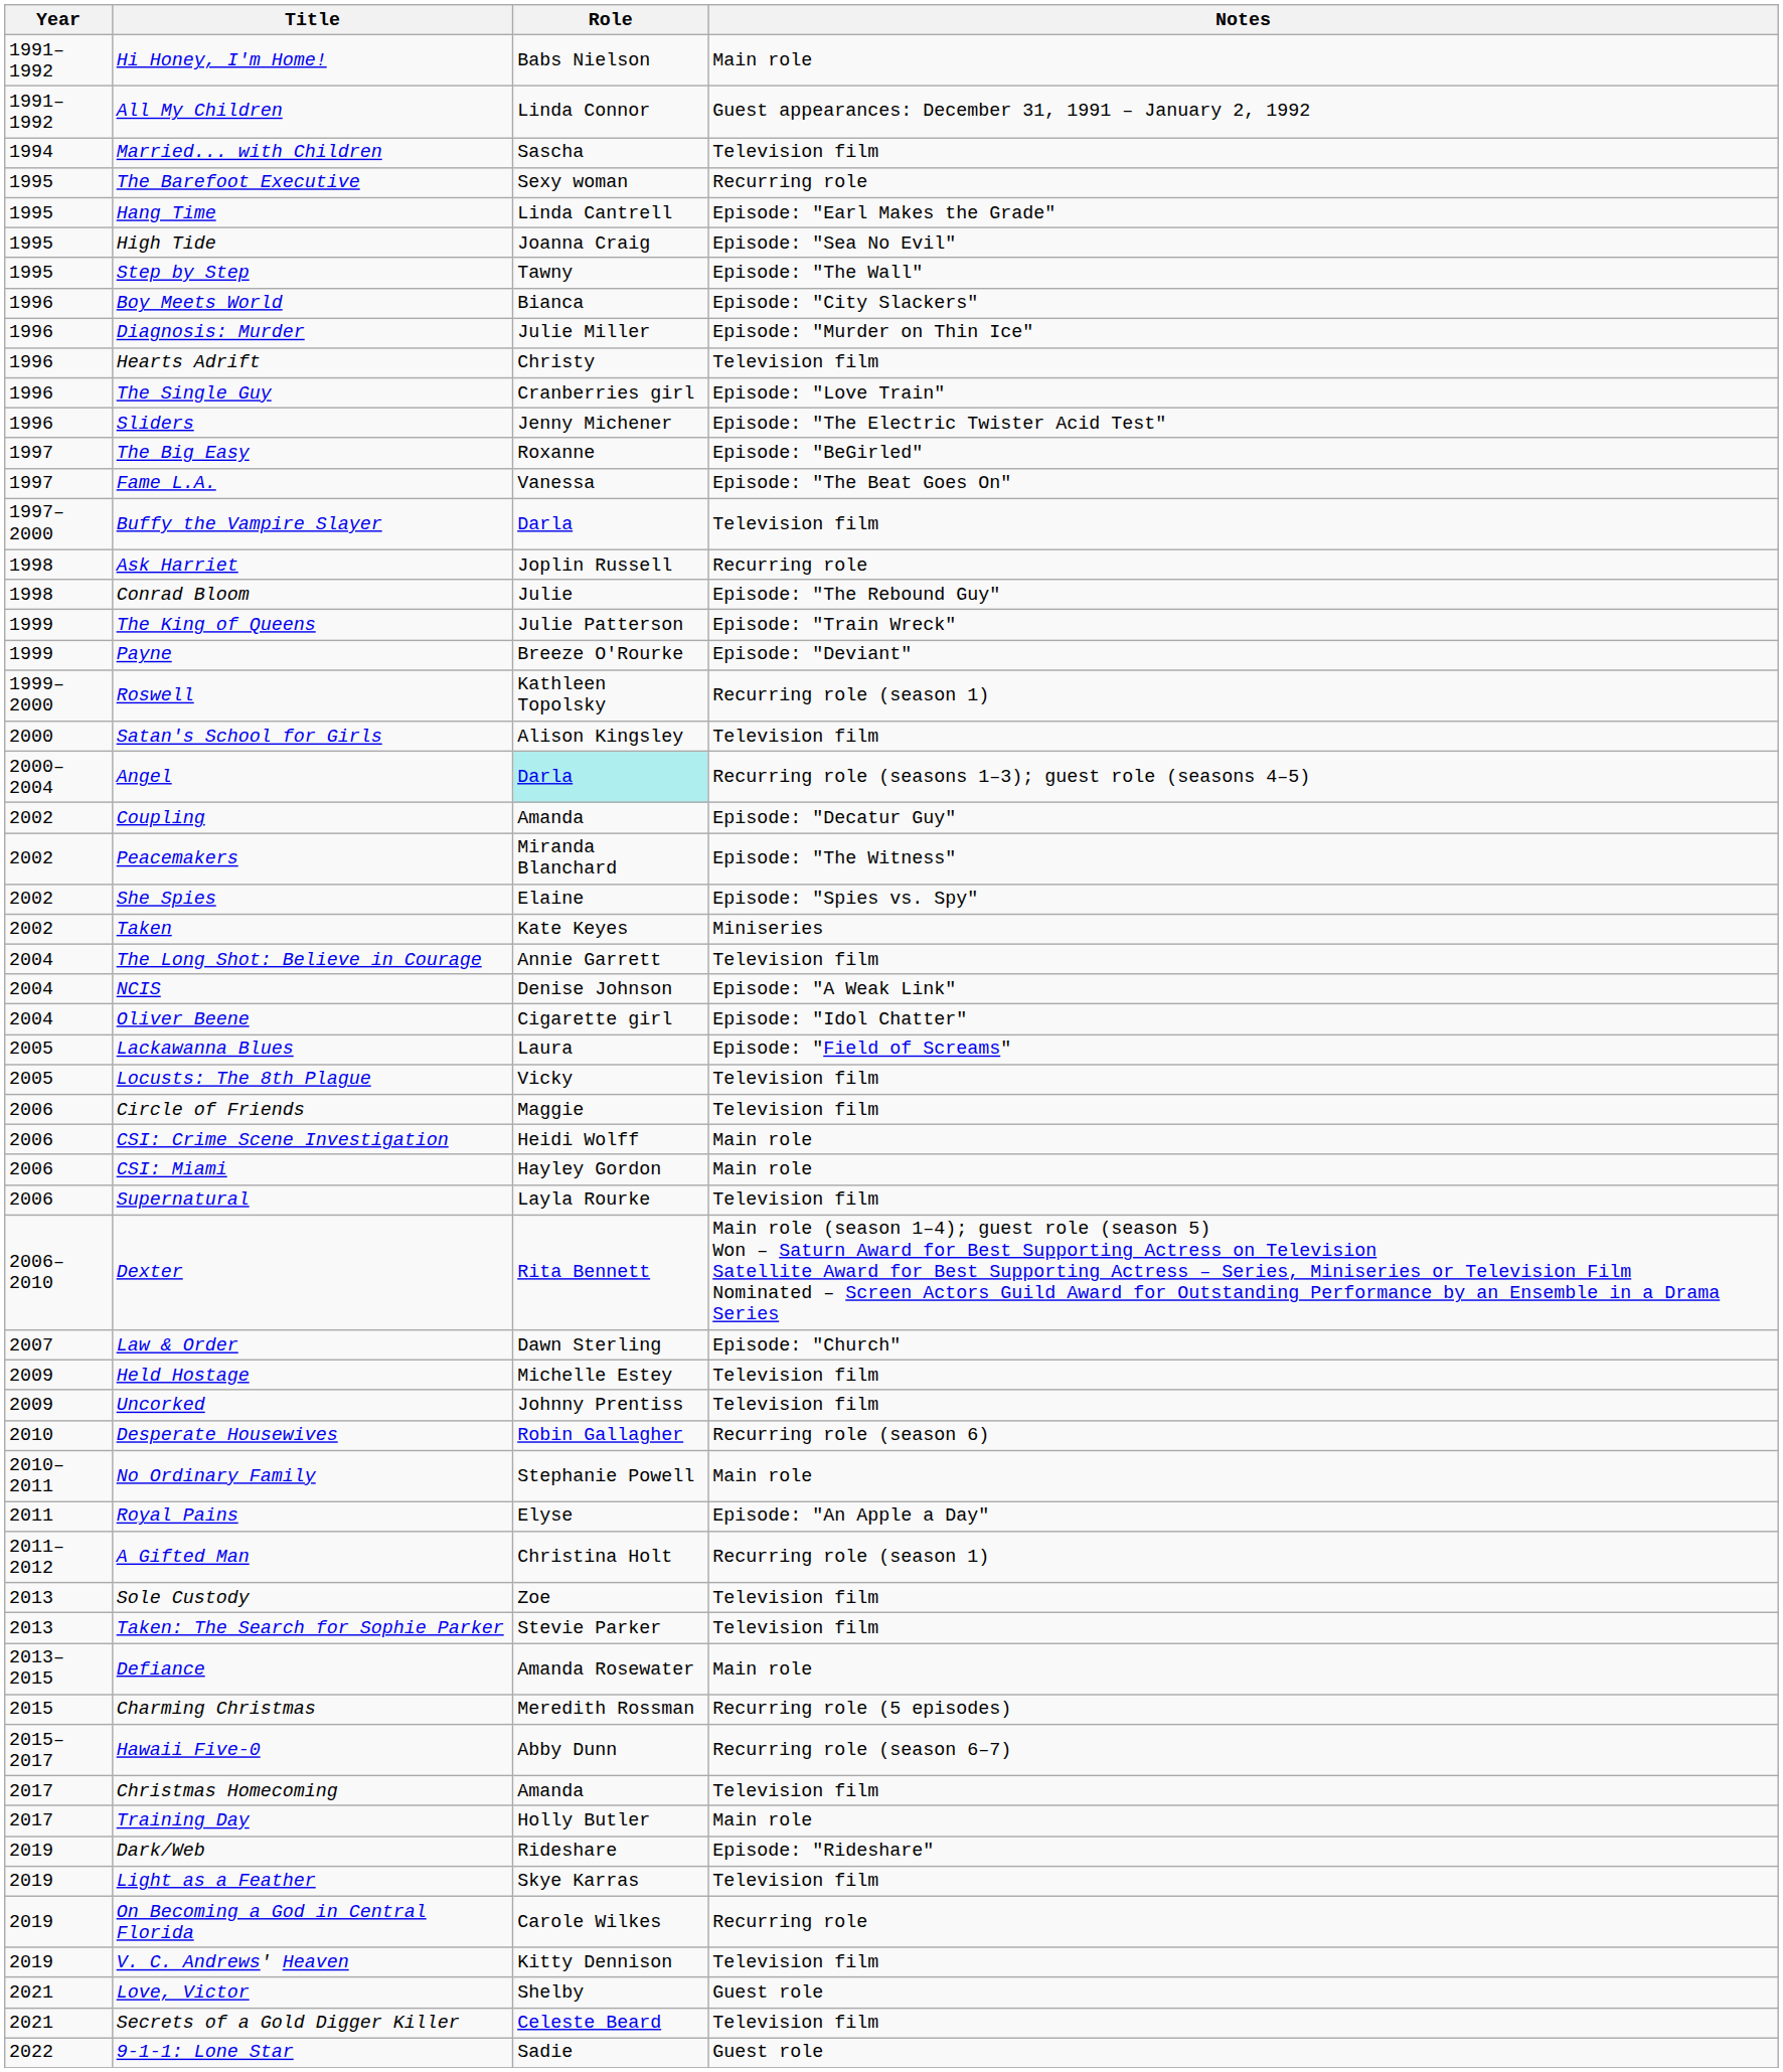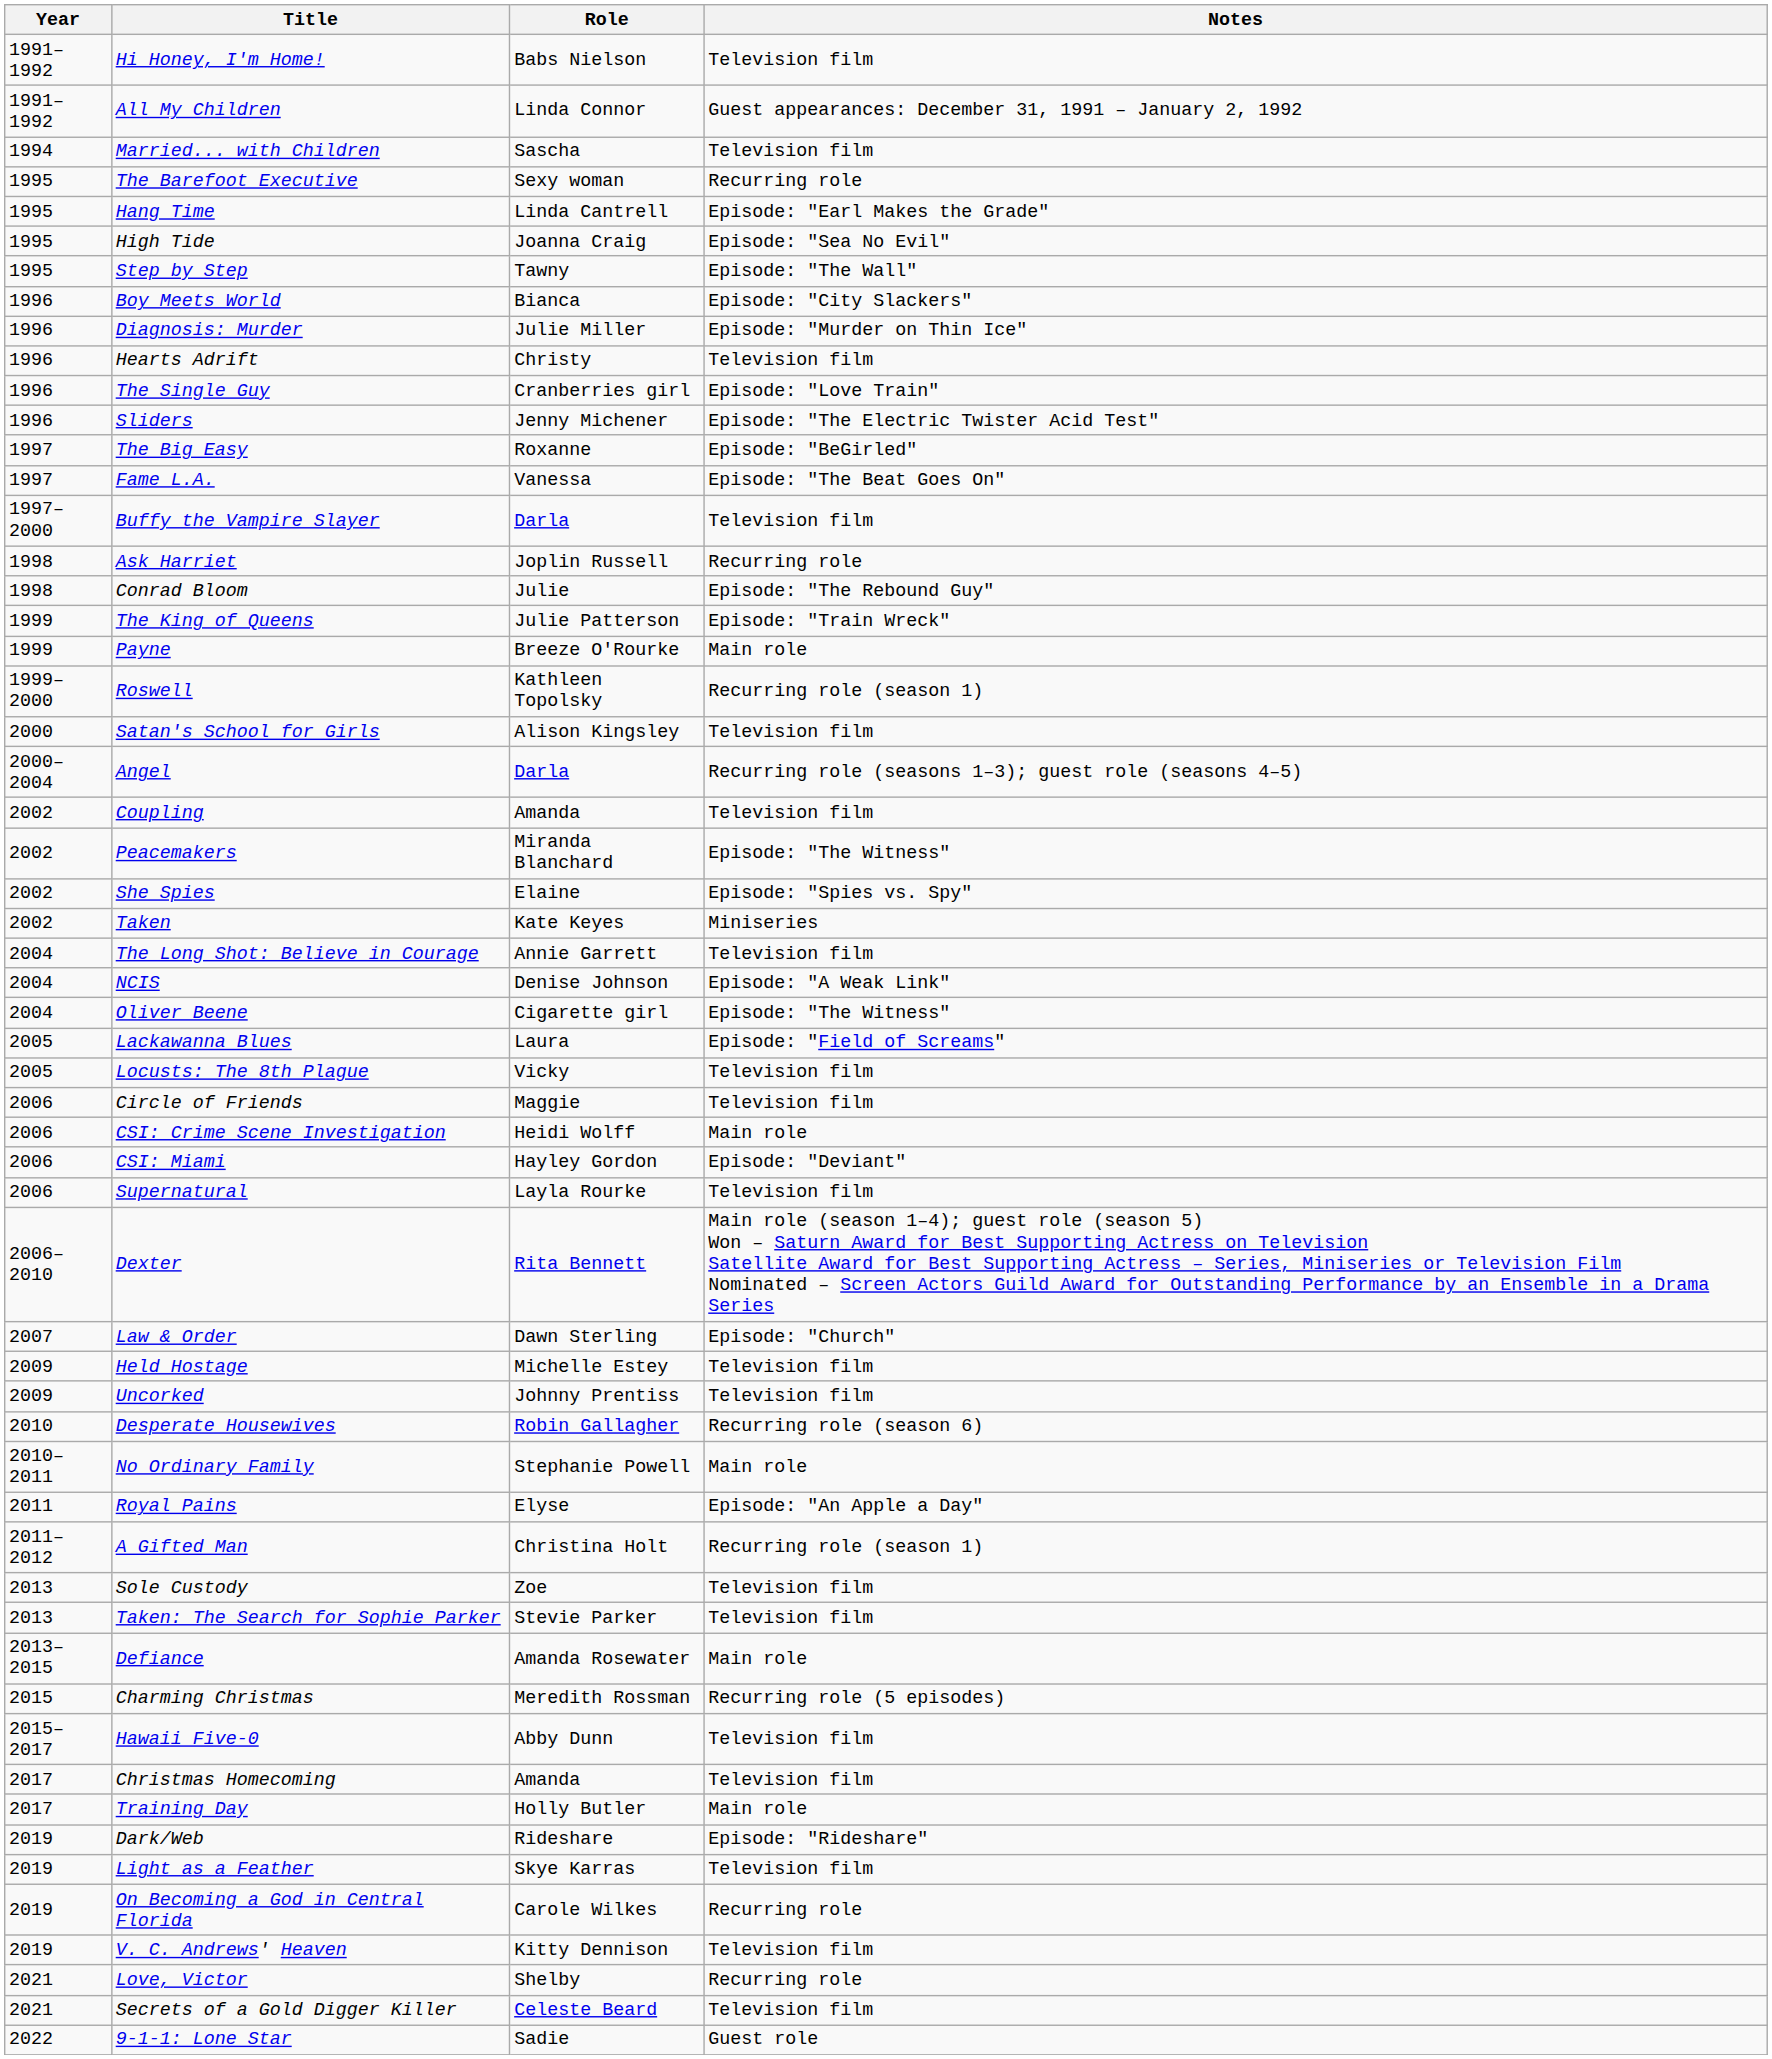 <table class="wikitable sortable">
 <tr>
 <th scope="col">Year</th>
 <th scope="col">Title</th>
 <th scope="col">Role</th>
 <th scope="col" class="unsortable">Notes</th>
 </tr>
 <tr>
 <td>1991–1992</td>
 <td><em><a href='#'>Hi Honey, I'm Home!</a></em></td>
 <td>Babs Nielson</td>
-<td>Main role</td>
+<td>Television film</td>
 </tr>
 <tr>
 <td>1991–1992</td>
 <td><em><a href='#'>All My Children</a></em></td>
 <td>Linda Connor</td>
 <td>Guest appearances: December 31, 1991 – January 2, 1992</td>
 </tr>
 <tr>
 <td>1994</td>
 <td><em><a href='#'>Married... with Children</a></em></td>
 <td>Sascha</td>
 <td>Television film</td>
 </tr>
 <tr>
 <td>1995</td>
 <td data-sort-value="Barefoot Executive, The"><em><a href='#'>The Barefoot Executive</a></em></td>
 <td>Sexy woman</td>
 <td>Recurring role</td>
 </tr>
 <tr>
 <td>1995</td>
 <td><em><a href='#'>Hang Time</a></em></td>
 <td>Linda Cantrell</td>
 <td>Episode: "Earl Makes the Grade"</td>
 </tr>
 <tr>
 <td>1995</td>
 <td><em>High Tide</em></td>
 <td>Joanna Craig</td>
 <td>Episode: "Sea No Evil"</td>
 </tr>
 <tr>
 <td>1995</td>
 <td><em><a href='#'>Step by Step</a></em></td>
 <td>Tawny</td>
 <td>Episode: "The Wall"</td>
 </tr>
 <tr>
 <td>1996</td>
 <td><em><a href='#'>Boy Meets World</a></em></td>
 <td>Bianca</td>
 <td>Episode: "City Slackers"</td>
 </tr>
 <tr>
 <td>1996</td>
 <td><em><a href='#'>Diagnosis: Murder</a></em></td>
 <td>Julie Miller</td>
 <td>Episode: "Murder on Thin Ice"</td>
 </tr>
 <tr>
 <td>1996</td>
 <td><em>Hearts Adrift</em></td>
 <td>Christy</td>
 <td>Television film</td>
 </tr>
 <tr>
 <td>1996</td>
 <td data-sort-value="Single Guy, The"><em><a href='#'>The Single Guy</a></em></td>
 <td>Cranberries girl</td>
 <td>Episode: "Love Train"</td>
 </tr>
 <tr>
 <td>1996</td>
 <td><em><a href='#'>Sliders</a></em></td>
 <td>Jenny Michener</td>
 <td>Episode: "The Electric Twister Acid Test"</td>
 </tr>
 <tr>
 <td>1997</td>
 <td data-sort-value="Big Easy, The"><em><a href='#'>The Big Easy</a></em></td>
 <td>Roxanne</td>
 <td>Episode: "BeGirled"</td>
 </tr>
 <tr>
 <td>1997</td>
 <td><em><a href='#'>Fame L.A.</a></em></td>
 <td>Vanessa</td>
 <td>Episode: "The Beat Goes On"</td>
 </tr>
 <tr>
 <td>1997–2000</td>
 <td><em><a href='#'>Buffy the Vampire Slayer</a></em></td>
 <td><a href='#'>Darla</a></td>
 <td>Television film</td>
 </tr>
 <tr>
 <td>1998</td>
 <td><em><a href='#'>Ask Harriet</a></em></td>
 <td>Joplin Russell</td>
 <td>Recurring role</td>
 </tr>
 <tr>
 <td>1998</td>
 <td><em>Conrad Bloom</em></td>
 <td>Julie</td>
 <td>Episode: "The Rebound Guy"</td>
 </tr>
 <tr>
 <td>1999</td>
 <td data-sort-value="King of Queens, The"><em><a href='#'>The King of Queens</a></em></td>
 <td>Julie Patterson</td>
 <td>Episode: "Train Wreck"</td>
 </tr>
 <tr>
 <td>1999</td>
 <td><em><a href='#'>Payne</a></em></td>
 <td>Breeze O'Rourke</td>
-<td>Episode: "Deviant"</td>
+<td>Main role</td>
 </tr>
 <tr>
 <td>1999–2000</td>
 <td><em><a href='#'>Roswell</a></em></td>
 <td>Kathleen Topolsky</td>
 <td>Recurring role (season 1)</td>
 </tr>
 <tr>
 <td>2000</td>
 <td><em><a href='#'>Satan's School for Girls</a></em></td>
 <td>Alison Kingsley</td>
 <td>Television film</td>
 </tr>
 <tr>
 <td>2000–2004</td>
 <td><em><a href='#'>Angel</a></em></td>
-<td style="background: paleturquoise;"><a href='#'>Darla</a></td>
+<td><a href='#'>Darla</a></td>
 <td>Recurring role (seasons 1–3); guest role (seasons 4–5)</td>
 </tr>
 <tr>
 <td>2002</td>
 <td><em><a href='#'>Coupling</a></em></td>
 <td>Amanda</td>
-<td>Episode: "Decatur Guy"</td>
+<td>Television film</td>
 </tr>
 <tr>
 <td>2002</td>
 <td><em><a href='#'>Peacemakers</a></em></td>
 <td>Miranda Blanchard</td>
 <td>Episode: "The Witness"</td>
 </tr>
 <tr>
 <td>2002</td>
 <td><em><a href='#'>She Spies</a></em></td>
 <td>Elaine</td>
 <td>Episode: "Spies vs. Spy"</td>
 </tr>
 <tr>
 <td>2002</td>
 <td><em><a href='#'>Taken</a></em></td>
 <td>Kate Keyes</td>
 <td>Miniseries</td>
 </tr>
 <tr>
 <td>2004</td>
 <td data-sort-value="Long Shot: Believe in Courage, The"><em><a href='#'>The Long Shot: Believe in Courage</a></em></td>
 <td>Annie Garrett</td>
 <td>Television film</td>
 </tr>
 <tr>
 <td>2004</td>
 <td><em><a href='#'>NCIS</a></em></td>
 <td>Denise Johnson</td>
 <td>Episode: "A Weak Link"</td>
 </tr>
 <tr>
 <td>2004</td>
 <td><em><a href='#'>Oliver Beene</a></em></td>
 <td>Cigarette girl</td>
-<td>Episode: "Idol Chatter"</td>
+<td>Episode: "The Witness"</td>
 </tr>
 <tr>
 <td>2005</td>
 <td><em><a href='#'>Lackawanna Blues</a></em></td>
 <td>Laura</td>
 <td>Episode: "<a href='#'>Field of Screams</a>"</td>
 </tr>
 <tr>
 <td>2005</td>
 <td><em><a href='#'>Locusts: The 8th Plague</a></em></td>
 <td>Vicky</td>
 <td>Television film</td>
 </tr>
 <tr>
 <td>2006</td>
 <td><em>Circle of Friends</em></td>
 <td>Maggie</td>
 <td>Television film</td>
 </tr>
 <tr>
 <td>2006</td>
 <td><em><a href='#'>CSI: Crime Scene Investigation</a></em></td>
 <td>Heidi Wolff</td>
 <td>Main role</td>
 </tr>
 <tr>
 <td>2006</td>
 <td><em><a href='#'>CSI: Miami</a></em></td>
 <td>Hayley Gordon</td>
-<td>Main role</td>
+<td>Episode: "Deviant"</td>
 </tr>
 <tr>
 <td>2006</td>
 <td><em><a href='#'>Supernatural</a></em></td>
 <td>Layla Rourke</td>
 <td>Television film</td>
 </tr>
 <tr>
 <td>2006–2010</td>
 <td><em><a href='#'>Dexter</a></em></td>
 <td><a href='#'>Rita Bennett</a></td>
 <td>Main role (season 1–4); guest role (season 5)<br>Won – <a href='#'>Saturn Award for Best Supporting Actress on Television</a><br><a href='#'>Satellite Award for Best Supporting Actress – Series, Miniseries or Television Film</a><br>Nominated – <a href='#'>Screen Actors Guild Award for Outstanding Performance by an Ensemble in a Drama Series</a></td>
 </tr>
 <tr>
 <td>2007</td>
 <td><em><a href='#'>Law & Order</a></em></td>
 <td>Dawn Sterling</td>
 <td>Episode: "Church"</td>
 </tr>
 <tr>
 <td>2009</td>
 <td><em><a href='#'>Held Hostage</a></em></td>
 <td>Michelle Estey</td>
 <td>Television film</td>
 </tr>
 <tr>
 <td>2009</td>
 <td><em><a href='#'>Uncorked</a></em></td>
 <td>Johnny Prentiss</td>
 <td>Television film</td>
 </tr>
 <tr>
 <td>2010</td>
 <td><em><a href='#'>Desperate Housewives</a></em></td>
 <td><a href='#'>Robin Gallagher</a></td>
 <td>Recurring role (season 6)</td>
 </tr>
 <tr>
 <td>2010–2011</td>
 <td><em><a href='#'>No Ordinary Family</a></em></td>
 <td>Stephanie Powell</td>
 <td>Main role</td>
 </tr>
 <tr>
 <td>2011</td>
 <td><em><a href='#'>Royal Pains</a></em></td>
 <td>Elyse</td>
 <td>Episode: "An Apple a Day"</td>
 </tr>
 <tr>
 <td>2011–2012</td>
 <td data-sort-value="Gifted Man, A"><em><a href='#'>A Gifted Man</a></em></td>
 <td>Christina Holt</td>
 <td>Recurring role (season 1)</td>
 </tr>
 <tr>
 <td>2013</td>
 <td><em>Sole Custody</em></td>
 <td>Zoe</td>
 <td>Television film</td>
 </tr>
 <tr>
 <td>2013</td>
 <td><em><a href='#'>Taken: The Search for Sophie Parker</a></em></td>
 <td>Stevie Parker</td>
 <td>Television film</td>
 </tr>
 <tr>
 <td>2013–2015</td>
 <td><em><a href='#'>Defiance</a></em></td>
 <td>Amanda Rosewater</td>
 <td>Main role</td>
 </tr>
 <tr>
 <td>2015</td>
 <td><em>Charming Christmas</em></td>
 <td>Meredith Rossman</td>
 <td>Recurring role (5 episodes)</td>
 </tr>
 <tr>
 <td>2015–2017</td>
 <td><em><a href='#'>Hawaii Five-0</a></em></td>
 <td>Abby Dunn</td>
-<td>Recurring role (season 6–7)</td>
+<td>Television film</td>
 </tr>
 <tr>
 <td>2017</td>
 <td><em>Christmas Homecoming</em></td>
 <td>Amanda</td>
 <td>Television film</td>
 </tr>
 <tr>
 <td>2017</td>
 <td><em><a href='#'>Training Day</a></em></td>
 <td>Holly Butler</td>
 <td>Main role</td>
 </tr>
 <tr>
 <td>2019</td>
 <td><em>Dark/Web</em></td>
 <td>Rideshare</td>
 <td>Episode: "Rideshare"</td>
 </tr>
 <tr>
 <td>2019</td>
 <td><em><a href='#'>Light as a Feather</a></em></td>
 <td>Skye Karras</td>
 <td>Television film</td>
 </tr>
 <tr>
 <td>2019</td>
 <td><em><a href='#'>On Becoming a God in Central Florida</a></em></td>
 <td>Carole Wilkes</td>
 <td>Recurring role</td>
 </tr>
 <tr>
 <td>2019</td>
 <td><em><a href='#'>V. C. Andrews</a>' <a href='#'>Heaven</a></em></td>
 <td>Kitty Dennison</td>
 <td>Television film</td>
 </tr>
 <tr>
 <td>2021</td>
 <td><em><a href='#'>Love, Victor</a></em></td>
 <td>Shelby</td>
-<td>Guest role</td>
+<td>Recurring role</td>
 </tr>
 <tr>
 <td>2021</td>
 <td><em>Secrets of a Gold Digger Killer</em></td>
 <td><a href='#'>Celeste Beard</a></td>
 <td>Television film</td>
 </tr>
 <tr>
 <td>2022</td>
 <td><em><a href='#'>9-1-1: Lone Star</a></em></td>
 <td>Sadie</td>
 <td>Guest role</td>
 </tr>
 </table>
